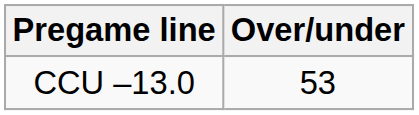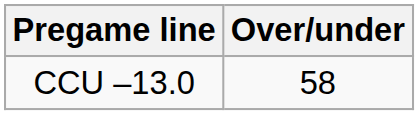 <table class="wikitable">
 <tr align="center">
 <th style=>Pregame line</th>
 <th style=>Over/under</th>
 </tr>
 <tr align="center">
 <td>CCU –13.0</td>
-<td>53</td>
+<td>58</td>
 </tr>
 </table>
